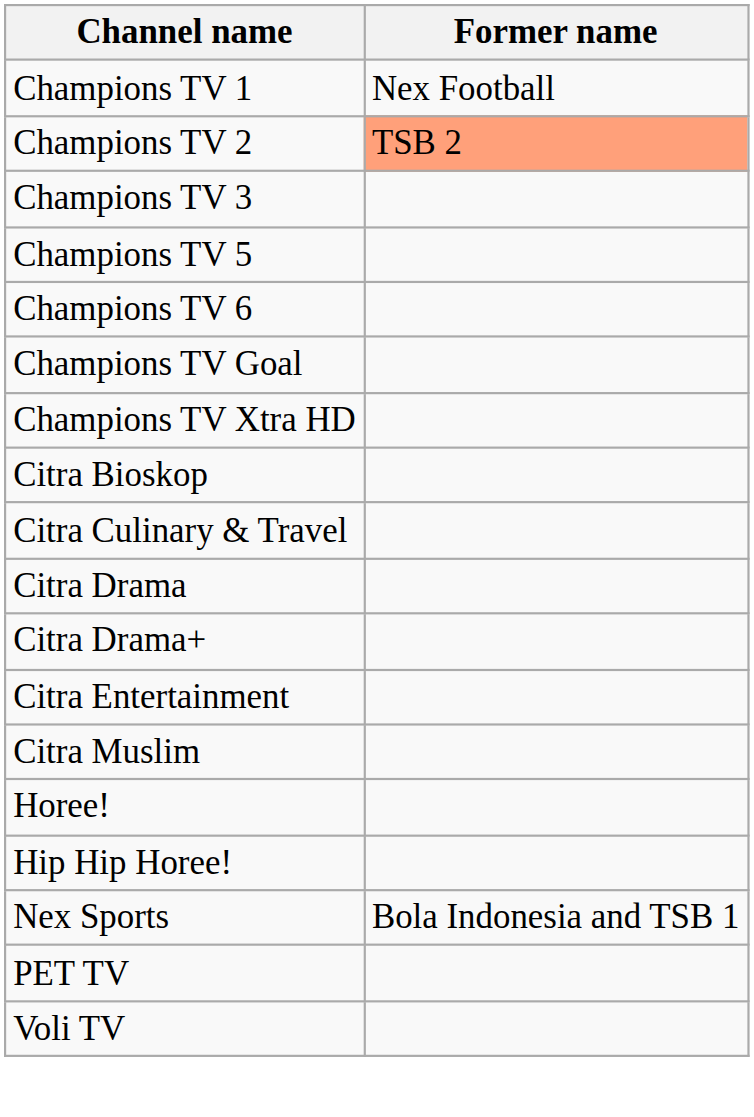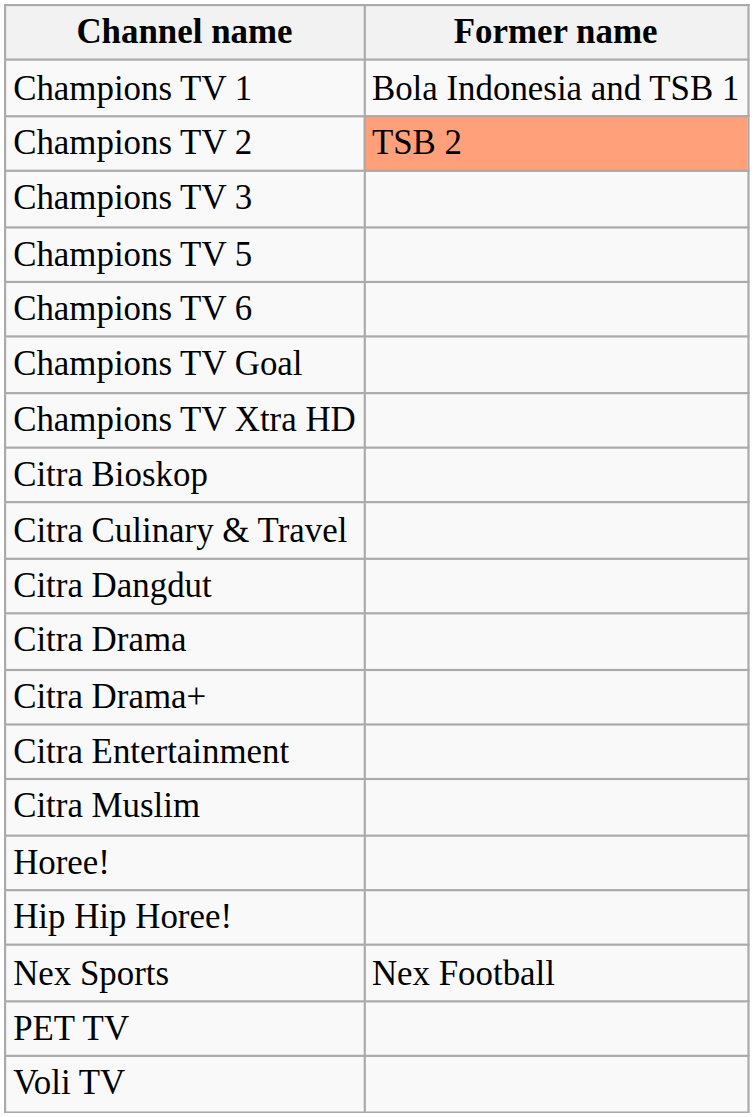 <table class="wikitable sortable">
 <tr>
 <th>Channel name</th>
 <th>Former name</th>
 </tr>
 <tr>
 <td>Champions TV 1</td>
-<td>Nex Football</td>
+<td>Bola Indonesia and TSB 1</td>
 </tr>
 <tr>
 <td>Champions TV 2</td>
 <td style="background: lightsalmon;">TSB 2</td>
 </tr>
 <tr>
 <td>Champions TV 3</td>
 <td></td>
 </tr>
 <tr>
 <td>Champions TV 5</td>
 <td></td>
 </tr>
 <tr>
 <td>Champions TV 6</td>
 <td></td>
 </tr>
 <tr>
 <td>Champions TV Goal</td>
 <td></td>
 </tr>
 <tr>
 <td>Champions TV Xtra HD</td>
 <td></td>
 </tr>
 <tr>
 <td>Citra Bioskop</td>
 <td></td>
 </tr>
 <tr>
 <td>Citra Culinary & Travel</td>
 <td></td>
 </tr>
 <tr>
+<td>Citra Dangdut</td>
+<td></td>
+</tr>
+<tr>
 <td>Citra Drama</td>
 <td></td>
 </tr>
 <tr>
 <td>Citra Drama+</td>
 <td></td>
 </tr>
 <tr>
 <td>Citra Entertainment</td>
 <td></td>
 </tr>
 <tr>
 <td>Citra Muslim</td>
 <td></td>
 </tr>
 <tr>
 <td>Horee!</td>
 <td></td>
 </tr>
 <tr>
 <td>Hip Hip Horee!</td>
 <td></td>
 </tr>
 <tr>
 <td>Nex Sports</td>
-<td>Bola Indonesia and TSB 1</td>
+<td>Nex Football</td>
 </tr>
 <tr>
 <td>PET TV</td>
 <td></td>
 </tr>
 <tr>
 <td>Voli TV</td>
 <td></td>
 </tr>
 </table>
